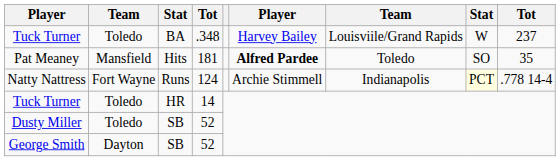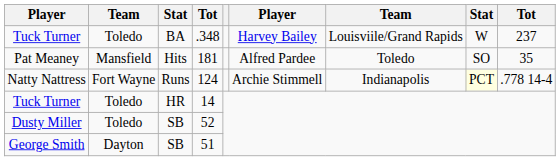 <table class="wikitable" style="text-align:center">
 <tr>
 <th>Player</th>
 <th>Team</th>
 <th>Stat</th>
 <th>Tot</th>
 <th></th>
 <th>Player</th>
 <th>Team</th>
 <th>Stat</th>
 <th>Tot</th>
 </tr>
 <tr>
 <td><a href='#'>Tuck Turner</a></td>
 <td>Toledo</td>
 <td>BA</td>
 <td>.348</td>
 <td></td>
 <td><a href='#'>Harvey Bailey</a></td>
 <td>Louisviile/Grand Rapids</td>
 <td>W</td>
 <td>237</td>
 </tr>
 <tr>
 <td>Pat Meaney</td>
 <td>Mansfield</td>
 <td>Hits</td>
 <td>181</td>
 <td></td>
-<td><strong>Alfred Pardee</strong></td>
+<td>Alfred Pardee</td>
 <td>Toledo</td>
 <td>SO</td>
 <td>35</td>
 </tr>
 <tr>
 <td>Natty Nattress</td>
 <td>Fort Wayne</td>
 <td>Runs</td>
 <td>124</td>
 <td></td>
 <td>Archie Stimmell</td>
 <td>Indianapolis</td>
 <td style="background: lightyellow;">PCT</td>
 <td>.778 14-4</td>
 </tr>
 <tr>
 <td><a href='#'>Tuck Turner</a></td>
 <td>Toledo</td>
 <td>HR</td>
 <td>14</td>
 </tr>
 <tr>
 <td><a href='#'>Dusty Miller</a></td>
 <td>Toledo</td>
 <td>SB</td>
 <td>52</td>
 </tr>
 <tr>
 <td><a href='#'>George Smith</a></td>
 <td>Dayton</td>
 <td>SB</td>
-<td>52</td>
+<td>51</td>
 </tr>
 </table>
